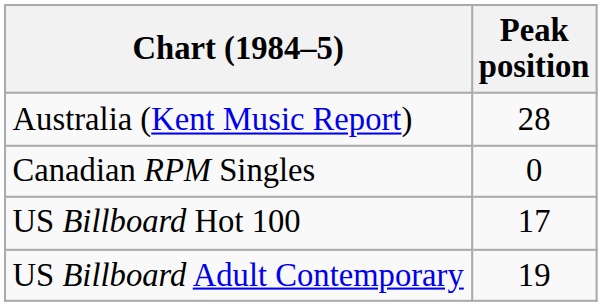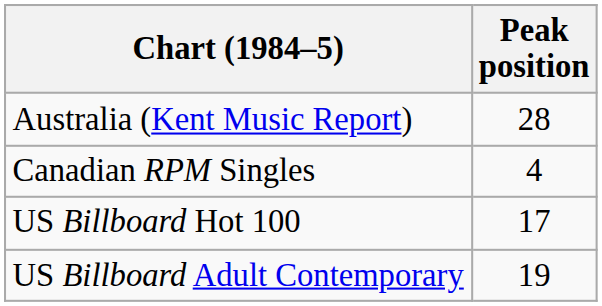 <table class="wikitable sortable">
 <tr>
 <th>Chart (1984–5)</th>
 <th>Peak<br>position</th>
 </tr>
 <tr>
 <td>Australia (<a href='#'>Kent Music Report</a>)</td>
 <td align="center">28</td>
 </tr>
 <tr>
 <td align="left">Canadian <em>RPM</em> Singles</td>
-<td style="text-align:center;">0</td>
+<td style="text-align:center;">4</td>
 </tr>
 <tr>
 <td align="left">US <em>Billboard</em> Hot 100</td>
 <td style="text-align:center;">17</td>
 </tr>
 <tr>
 <td>US <em>Billboard</em> <a href='#'>Adult Contemporary</a></td>
 <td style="text-align:center;">19</td>
 </tr>
 </table>
